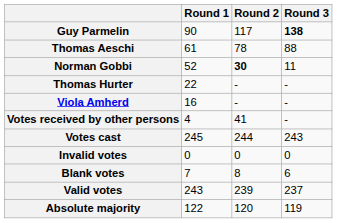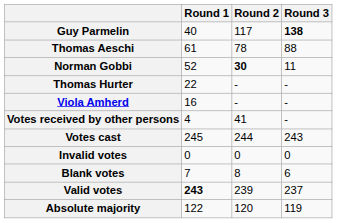 <table class="wikitable">
 <tr>
 <th></th>
 <th>Round 1</th>
 <th>Round 2</th>
 <th>Round 3</th>
 </tr>
 <tr>
 <th>Guy Parmelin</th>
-<td>90</td>
+<td>40</td>
 <td>117</td>
 <td><strong>138</strong></td>
 </tr>
 <tr>
 <th>Thomas Aeschi</th>
 <td>61</td>
 <td>78</td>
 <td>88</td>
 </tr>
 <tr>
 <th>Norman Gobbi</th>
 <td>52</td>
 <td><strong>30</strong></td>
 <td>11</td>
 </tr>
 <tr>
 <th>Thomas Hurter</th>
 <td>22</td>
 <td>-</td>
 <td>-</td>
 </tr>
 <tr>
 <th><a href='#'>Viola Amherd</a></th>
 <td>16</td>
 <td>-</td>
 <td>-</td>
 </tr>
 <tr>
 <th>Votes received by other persons</th>
 <td>4</td>
 <td>41</td>
 <td>-</td>
 </tr>
 <tr>
 <th>Votes cast</th>
 <td>245</td>
 <td>244</td>
 <td>243</td>
 </tr>
 <tr>
 <th>Invalid votes</th>
 <td>0</td>
 <td>0</td>
 <td>0</td>
 </tr>
 <tr>
 <th>Blank votes</th>
 <td>7</td>
 <td>8</td>
 <td>6</td>
 </tr>
 <tr>
 <th>Valid votes</th>
-<td>243</td>
+<td><strong>243</strong></td>
 <td>239</td>
 <td>237</td>
 </tr>
 <tr>
 <th>Absolute majority</th>
 <td>122</td>
 <td>120</td>
 <td>119</td>
 </tr>
 </table>
